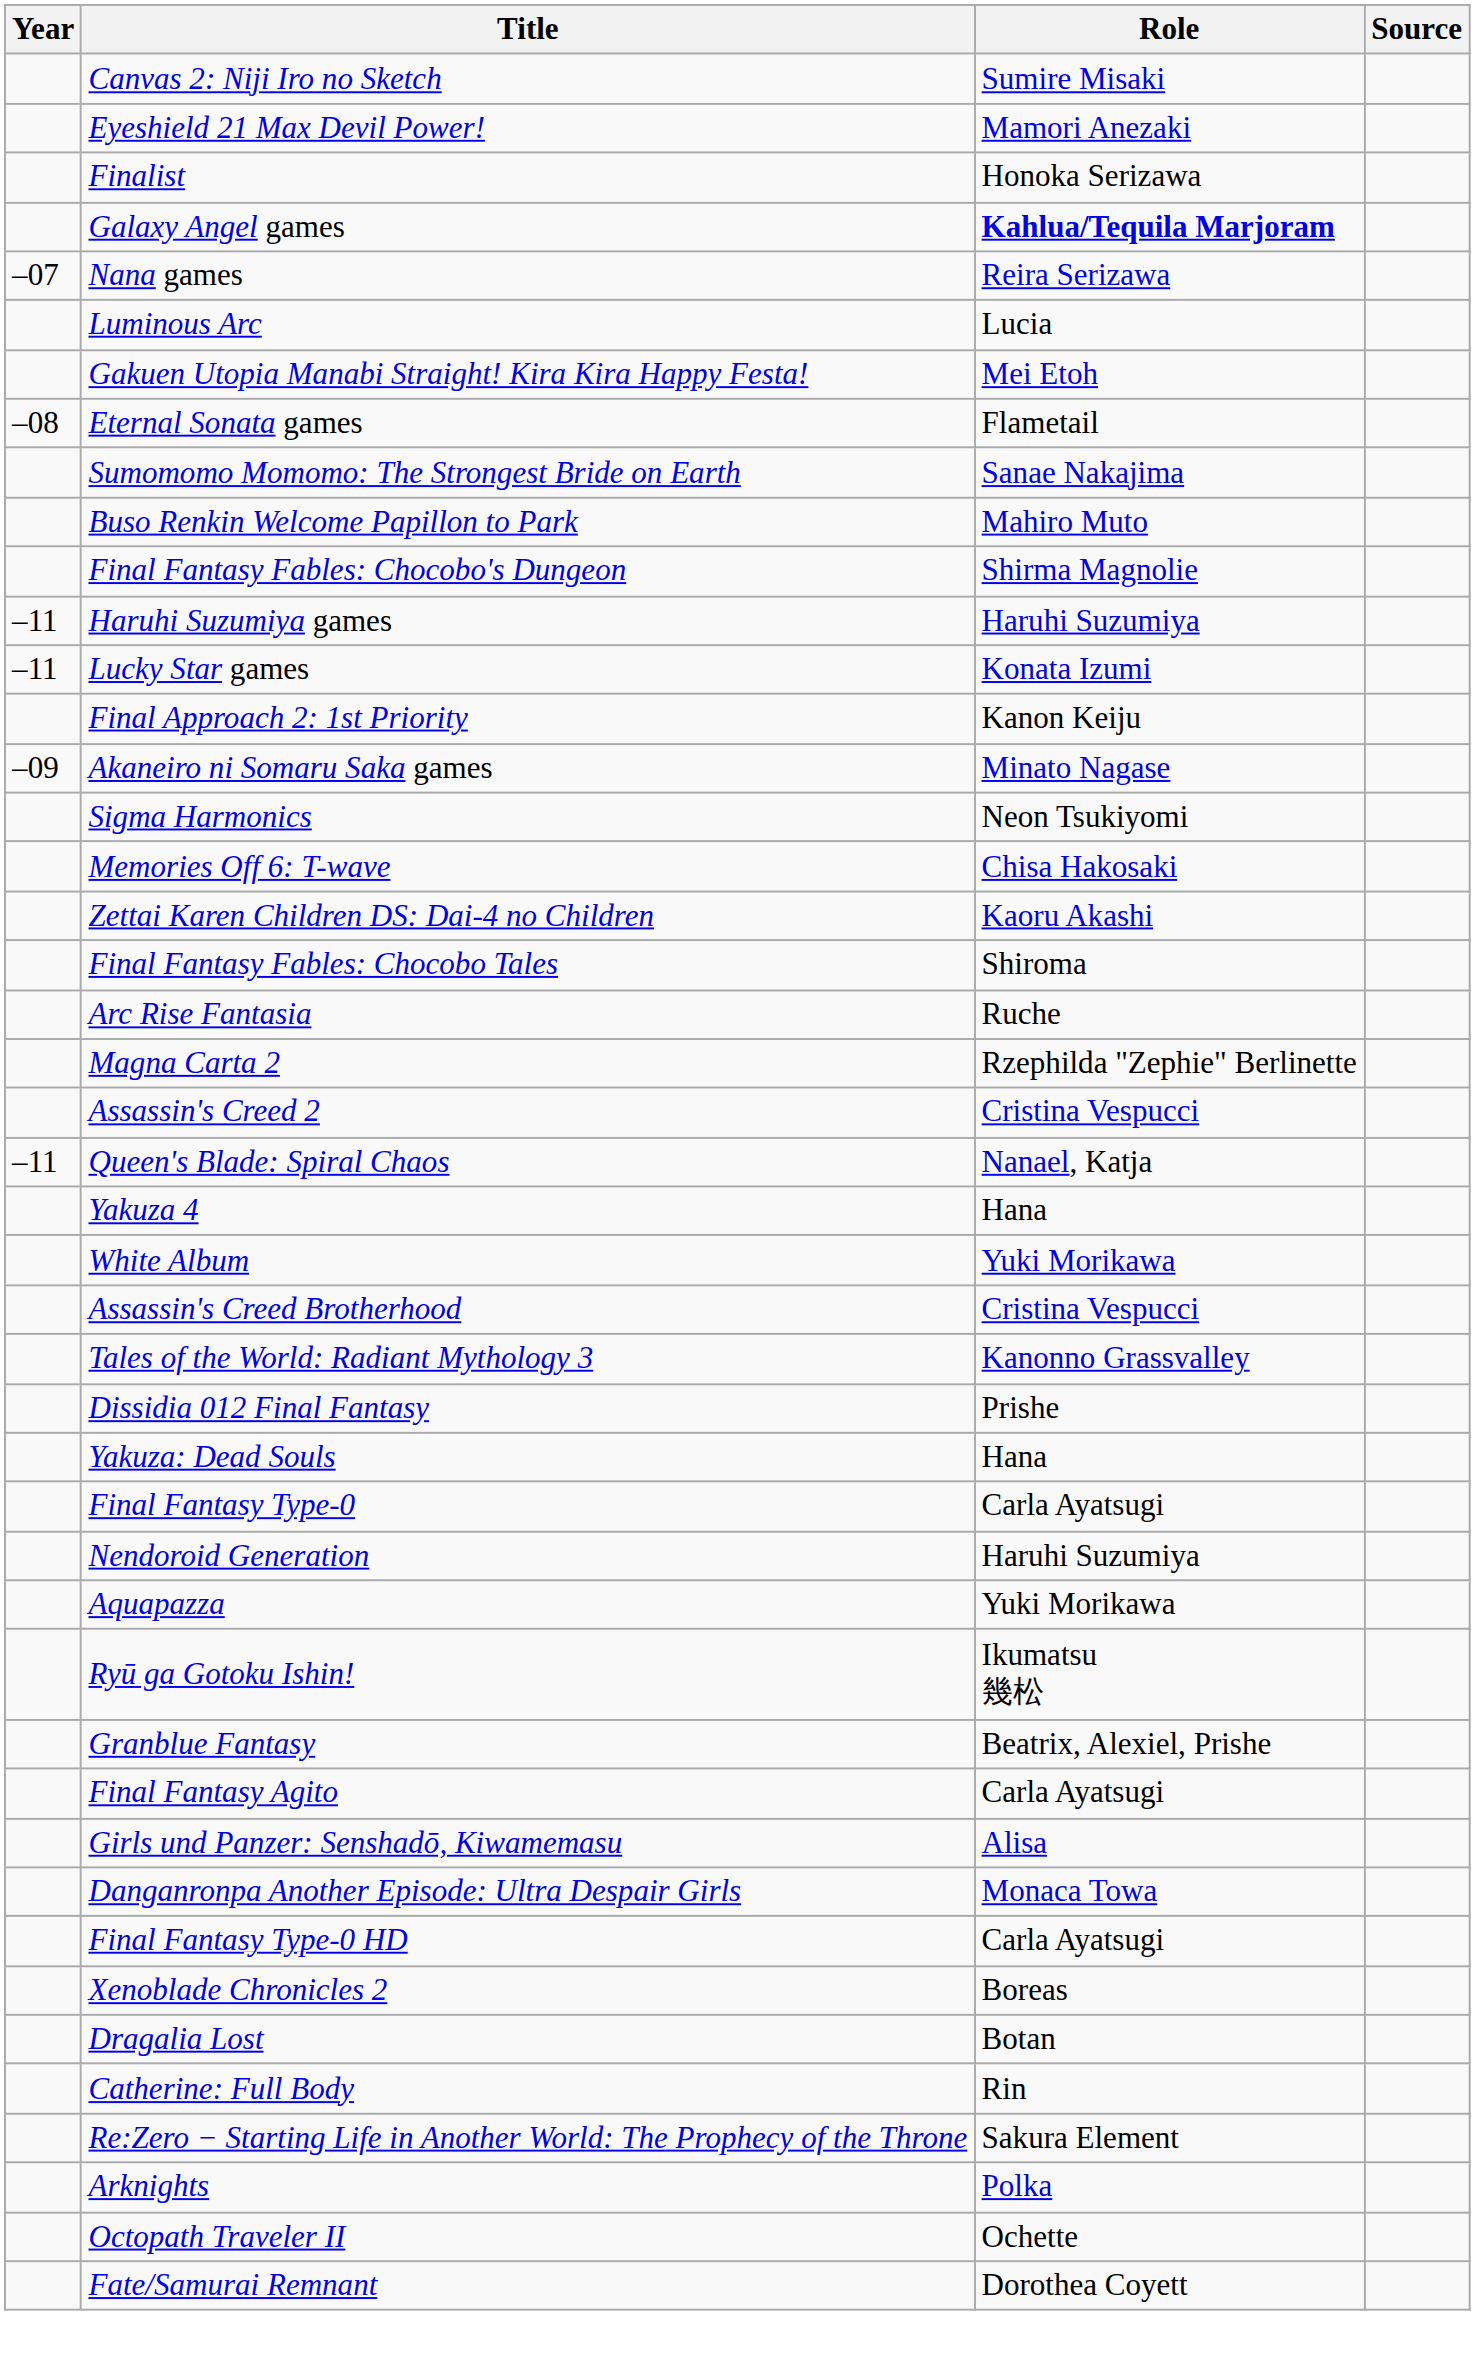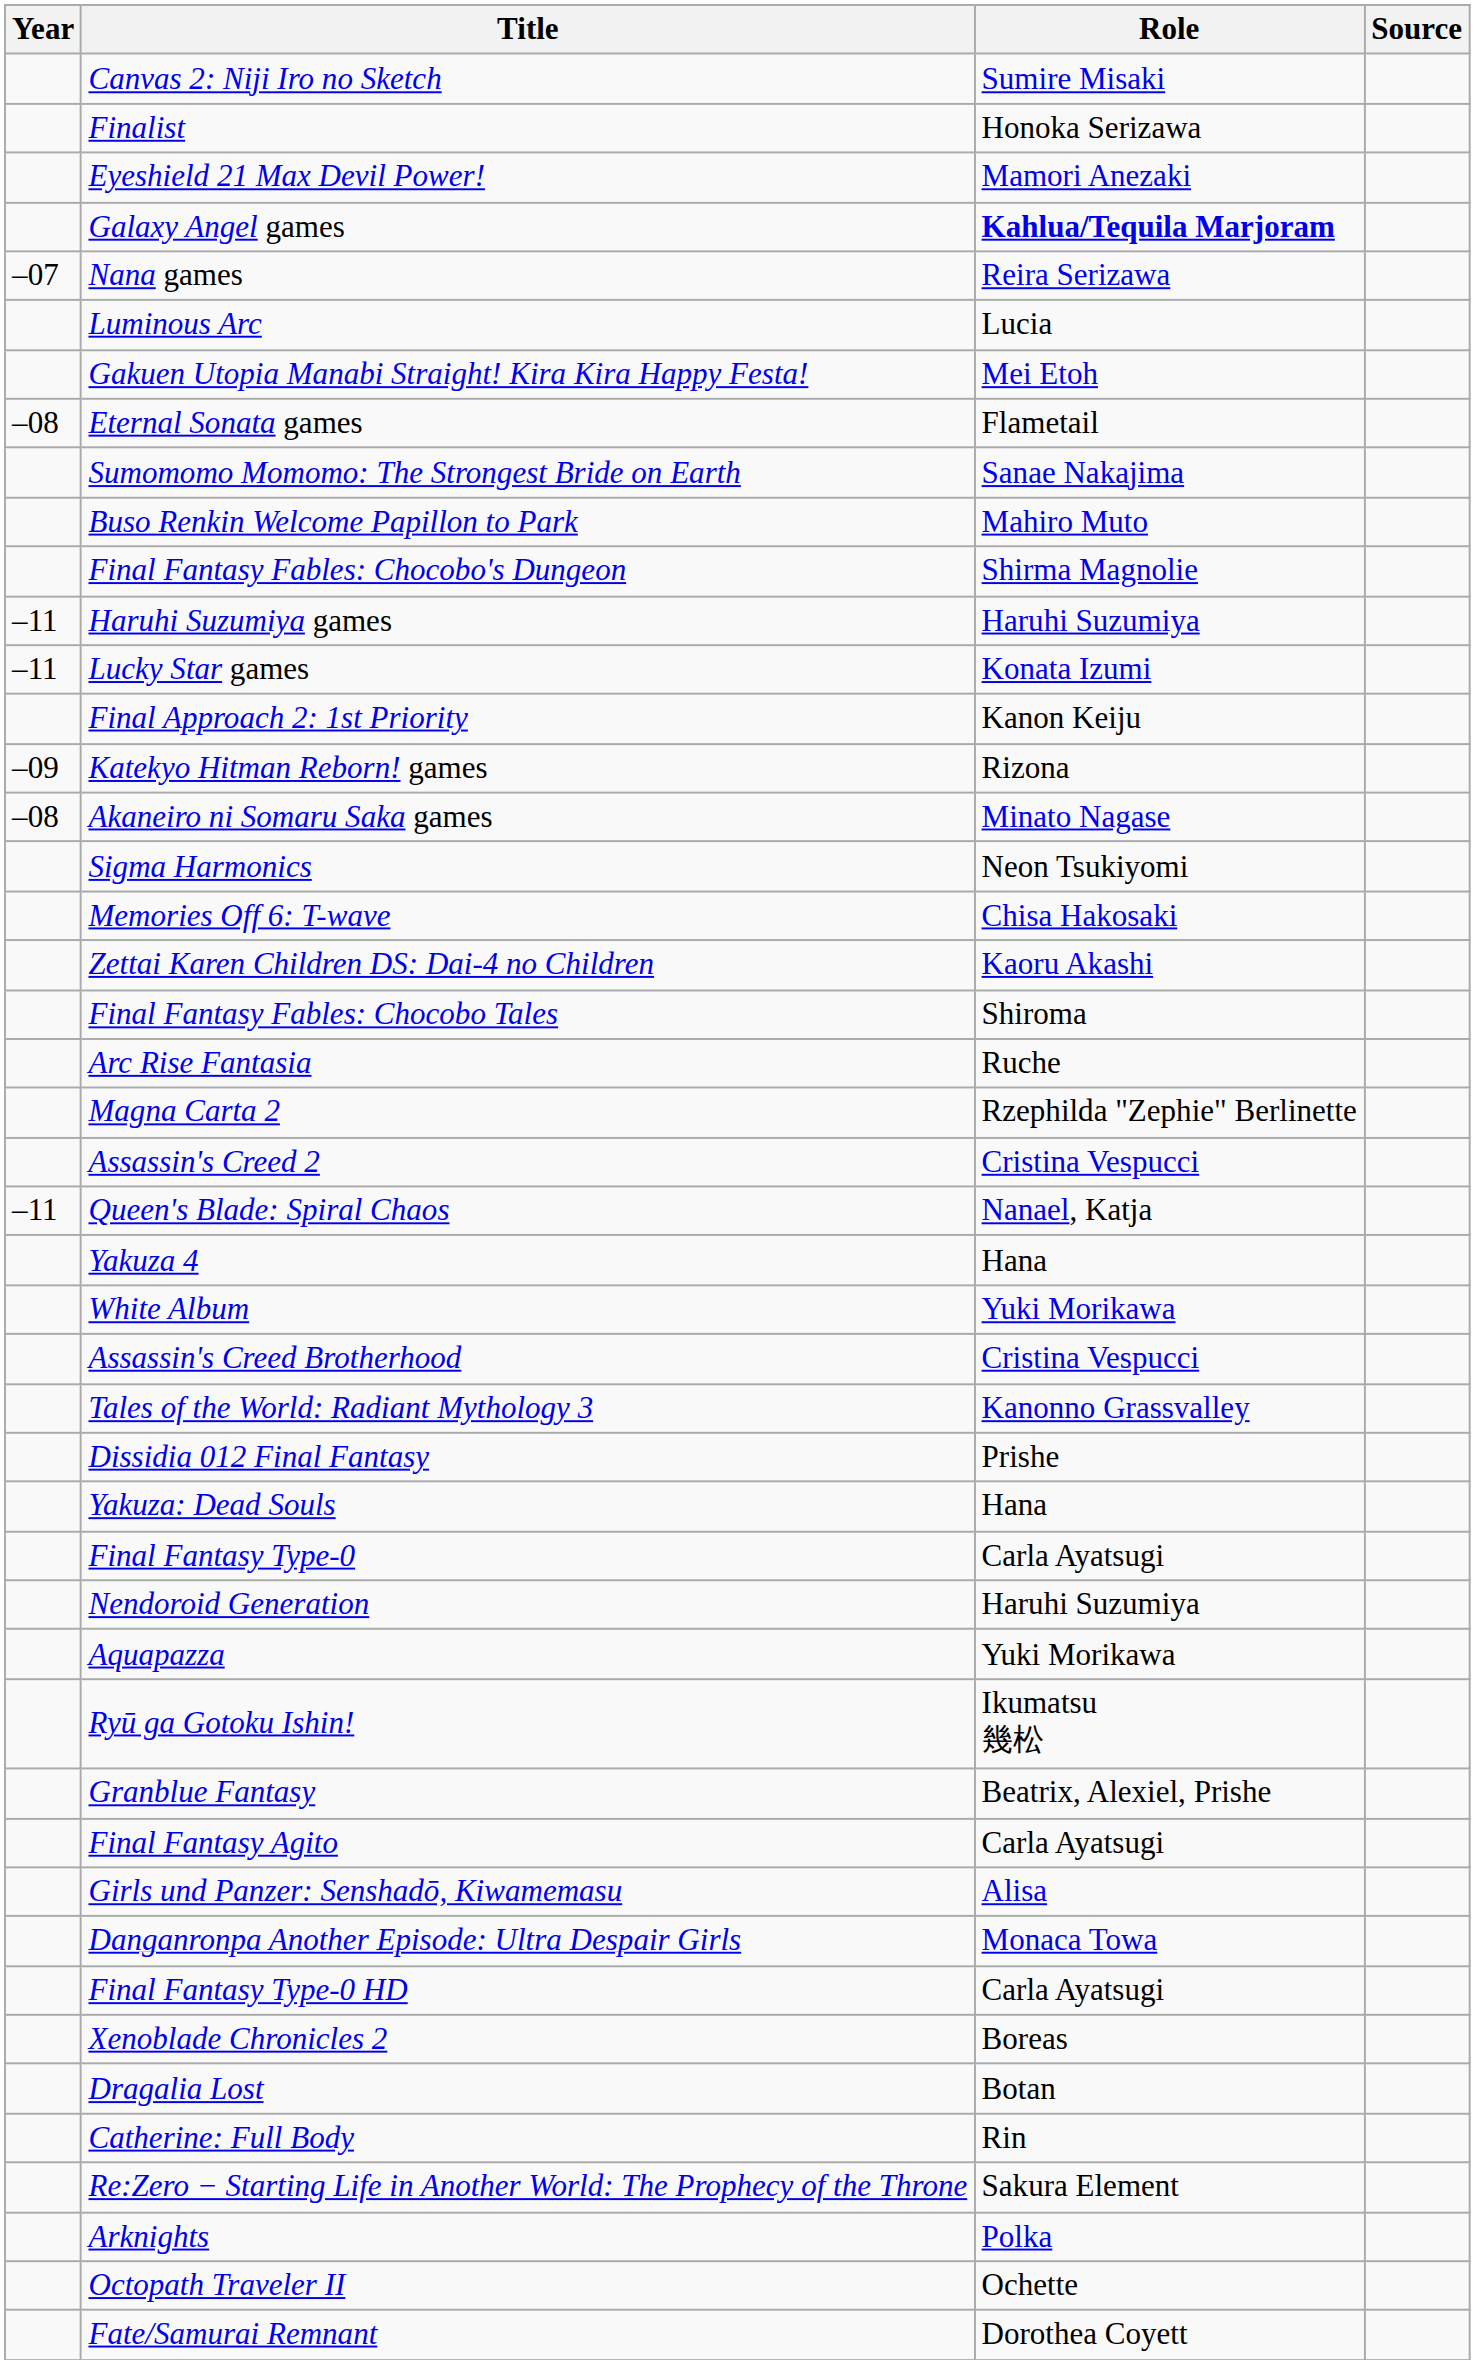 <table class="wikitable sortable plainrowheaders">
 <tr>
 <th>Year</th>
 <th>Title</th>
 <th>Role</th>
 <th class="unsortable">Source</th>
 </tr>
 <tr>
 <td></td>
 <td><em><a href='#'>Canvas 2: Niji Iro no Sketch</a></em></td>
 <td><a href='#'>Sumire Misaki</a></td>
 <td></td>
 </tr>
 <tr>
 <td></td>
-<td><em><a href='#'>Eyeshield 21 Max Devil Power!</a></em></td>
-<td><a href='#'>Mamori Anezaki</a></td>
+<td><em><a href='#'>Finalist</a></em></td>
+<td>Honoka Serizawa</td>
 <td></td>
 </tr>
 <tr>
 <td></td>
-<td><em><a href='#'>Finalist</a></em></td>
-<td>Honoka Serizawa</td>
+<td><em><a href='#'>Eyeshield 21 Max Devil Power!</a></em></td>
+<td><a href='#'>Mamori Anezaki</a></td>
 <td></td>
 </tr>
 <tr>
 <td></td>
 <td><em><a href='#'>Galaxy Angel</a></em> games</td>
 <td><strong><a href='#'>Kahlua/Tequila Marjoram</a></strong></td>
 <td></td>
 </tr>
 <tr>
 <td>–07</td>
 <td><em><a href='#'>Nana</a></em> games</td>
 <td><a href='#'>Reira Serizawa</a></td>
 <td></td>
 </tr>
 <tr>
 <td></td>
 <td><em><a href='#'>Luminous Arc</a></em></td>
 <td>Lucia</td>
 <td></td>
 </tr>
 <tr>
 <td></td>
 <td><em><a href='#'>Gakuen Utopia Manabi Straight! Kira Kira Happy Festa!</a></em></td>
 <td><a href='#'>Mei Etoh</a></td>
 <td></td>
 </tr>
 <tr>
 <td>–08</td>
 <td><em><a href='#'>Eternal Sonata</a></em> games</td>
 <td>Flametail</td>
 <td></td>
 </tr>
 <tr>
 <td></td>
 <td><em><a href='#'>Sumomomo Momomo: The Strongest Bride on Earth</a></em></td>
 <td><a href='#'>Sanae Nakajima</a></td>
 <td></td>
 </tr>
 <tr>
 <td></td>
 <td><em><a href='#'>Buso Renkin Welcome Papillon to Park</a></em></td>
 <td><a href='#'>Mahiro Muto</a></td>
 <td></td>
 </tr>
 <tr>
 <td></td>
 <td><em><a href='#'>Final Fantasy Fables: Chocobo's Dungeon</a></em></td>
 <td><a href='#'>Shirma Magnolie</a></td>
 <td></td>
 </tr>
 <tr>
 <td>–11</td>
 <td><em><a href='#'>Haruhi Suzumiya</a></em> games</td>
 <td><a href='#'>Haruhi Suzumiya</a></td>
 <td></td>
 </tr>
 <tr>
 <td>–11</td>
 <td><em><a href='#'>Lucky Star</a></em> games</td>
 <td><a href='#'>Konata Izumi</a></td>
 <td></td>
 </tr>
 <tr>
 <td></td>
 <td><em><a href='#'>Final Approach 2: 1st Priority</a></em></td>
 <td>Kanon Keiju</td>
 <td></td>
 </tr>
 <tr>
 <td>–09</td>
+<td><em><a href='#'>Katekyo Hitman Reborn!</a></em> games</td>
+<td>Rizona</td>
+<td></td>
+</tr>
+<tr>
+<td>–08</td>
 <td><em><a href='#'>Akaneiro ni Somaru Saka</a></em> games</td>
 <td><a href='#'>Minato Nagase</a></td>
 <td></td>
 </tr>
 <tr>
 <td></td>
 <td><em><a href='#'>Sigma Harmonics</a></em></td>
 <td>Neon Tsukiyomi</td>
 <td></td>
 </tr>
 <tr>
 <td></td>
 <td><em><a href='#'>Memories Off 6: T-wave</a></em></td>
 <td><a href='#'>Chisa Hakosaki</a></td>
 <td></td>
 </tr>
 <tr>
 <td></td>
 <td><em><a href='#'>Zettai Karen Children DS: Dai-4 no Children</a></em></td>
 <td><a href='#'>Kaoru Akashi</a></td>
 <td></td>
 </tr>
 <tr>
 <td></td>
 <td><em><a href='#'>Final Fantasy Fables: Chocobo Tales</a></em></td>
 <td>Shiroma</td>
 <td></td>
 </tr>
 <tr>
 <td></td>
 <td><em><a href='#'>Arc Rise Fantasia</a></em></td>
 <td>Ruche</td>
 <td></td>
 </tr>
 <tr>
 <td></td>
 <td><em><a href='#'>Magna Carta 2</a></em></td>
 <td>Rzephilda "Zephie" Berlinette</td>
 <td></td>
 </tr>
 <tr>
 <td></td>
 <td><em><a href='#'>Assassin's Creed 2</a></em></td>
 <td><a href='#'>Cristina Vespucci</a></td>
 <td></td>
 </tr>
 <tr>
 <td>–11</td>
 <td><em><a href='#'>Queen's Blade: Spiral Chaos</a></em></td>
 <td><a href='#'>Nanael</a>, Katja</td>
 <td></td>
 </tr>
 <tr>
 <td></td>
 <td><em><a href='#'>Yakuza 4</a></em></td>
 <td>Hana</td>
 <td></td>
 </tr>
 <tr>
 <td></td>
 <td><em><a href='#'>White Album</a></em></td>
 <td><a href='#'>Yuki Morikawa</a></td>
 <td></td>
 </tr>
 <tr>
 <td></td>
 <td><em><a href='#'>Assassin's Creed Brotherhood</a></em></td>
 <td><a href='#'>Cristina Vespucci</a></td>
 <td></td>
 </tr>
 <tr>
 <td></td>
 <td><em><a href='#'>Tales of the World: Radiant Mythology 3</a></em></td>
 <td><a href='#'>Kanonno Grassvalley</a></td>
 <td></td>
 </tr>
 <tr>
 <td></td>
 <td><em><a href='#'>Dissidia 012 Final Fantasy</a></em></td>
 <td>Prishe</td>
 <td></td>
 </tr>
 <tr>
 <td></td>
 <td><em><a href='#'>Yakuza: Dead Souls</a></em></td>
 <td>Hana</td>
 <td></td>
 </tr>
 <tr>
 <td></td>
 <td><em><a href='#'>Final Fantasy Type-0</a></em></td>
 <td>Carla Ayatsugi</td>
 <td></td>
 </tr>
 <tr>
 <td></td>
 <td><em><a href='#'>Nendoroid Generation</a></em></td>
 <td>Haruhi Suzumiya</td>
 <td></td>
 </tr>
 <tr>
 <td></td>
 <td><em><a href='#'>Aquapazza</a></em></td>
 <td>Yuki Morikawa</td>
 <td></td>
 </tr>
 <tr>
 <td></td>
 <td><em><a href='#'>Ryū ga Gotoku Ishin!</a></em></td>
 <td>Ikumatsu<br>幾松</td>
 <td></td>
 </tr>
 <tr>
 <td></td>
 <td><em><a href='#'>Granblue Fantasy</a></em></td>
 <td>Beatrix, Alexiel, Prishe</td>
 <td></td>
 </tr>
 <tr>
 <td></td>
 <td><em><a href='#'>Final Fantasy Agito</a></em></td>
 <td>Carla Ayatsugi</td>
 <td></td>
 </tr>
 <tr>
 <td></td>
 <td><em><a href='#'>Girls und Panzer: Senshadō, Kiwamemasu</a></em></td>
 <td><a href='#'>Alisa</a></td>
 <td></td>
 </tr>
 <tr>
 <td></td>
 <td><em><a href='#'>Danganronpa Another Episode: Ultra Despair Girls</a></em></td>
 <td><a href='#'>Monaca Towa</a></td>
 <td></td>
 </tr>
 <tr>
 <td></td>
 <td><em><a href='#'>Final Fantasy Type-0 HD</a></em></td>
 <td>Carla Ayatsugi</td>
 <td></td>
 </tr>
 <tr>
 <td></td>
 <td><em><a href='#'>Xenoblade Chronicles 2</a></em></td>
 <td>Boreas</td>
 <td></td>
 </tr>
 <tr>
 <td></td>
 <td><em><a href='#'>Dragalia Lost</a></em></td>
 <td>Botan</td>
 <td></td>
 </tr>
 <tr>
 <td></td>
 <td><em><a href='#'>Catherine: Full Body</a></em></td>
 <td>Rin</td>
 <td></td>
 </tr>
 <tr>
 <td></td>
 <td><em><a href='#'>Re:Zero − Starting Life in Another World: The Prophecy of the Throne</a></em></td>
 <td>Sakura Element</td>
 <td></td>
 </tr>
 <tr>
 <td></td>
 <td><em><a href='#'>Arknights</a></em></td>
 <td><a href='#'>Polka</a></td>
 <td></td>
 </tr>
 <tr>
 <td></td>
 <td><em><a href='#'>Octopath Traveler II</a></em></td>
 <td>Ochette</td>
 <td></td>
 </tr>
 <tr>
 <td></td>
 <td><em><a href='#'>Fate/Samurai Remnant</a></em></td>
 <td>Dorothea Coyett</td>
 <td></td>
 </tr>
 </table>
